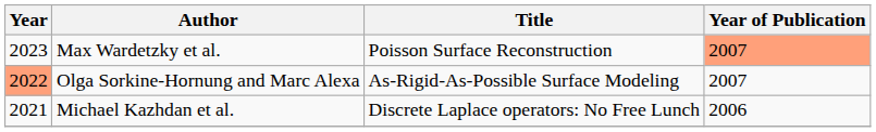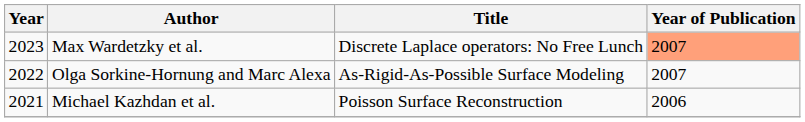 <table class="wikitable">
 <tr>
 <th>Year</th>
 <th>Author</th>
 <th>Title</th>
 <th>Year of Publication</th>
 </tr>
 <tr>
 <td>2023</td>
 <td>Max Wardetzky et al.</td>
-<td>Poisson Surface Reconstruction</td>
+<td>Discrete Laplace operators: No Free Lunch</td>
 <td style="background: lightsalmon;">2007</td>
 </tr>
 <tr>
-<td style="background: lightsalmon;">2022</td>
+<td>2022</td>
 <td>Olga Sorkine-Hornung and Marc Alexa</td>
 <td>As-Rigid-As-Possible Surface Modeling</td>
 <td>2007</td>
 </tr>
 <tr>
 <td>2021</td>
 <td>Michael Kazhdan et al.</td>
-<td>Discrete Laplace operators: No Free Lunch</td>
+<td>Poisson Surface Reconstruction</td>
 <td>2006</td>
 </tr>
 <tr>
 </tr>
 </table>
